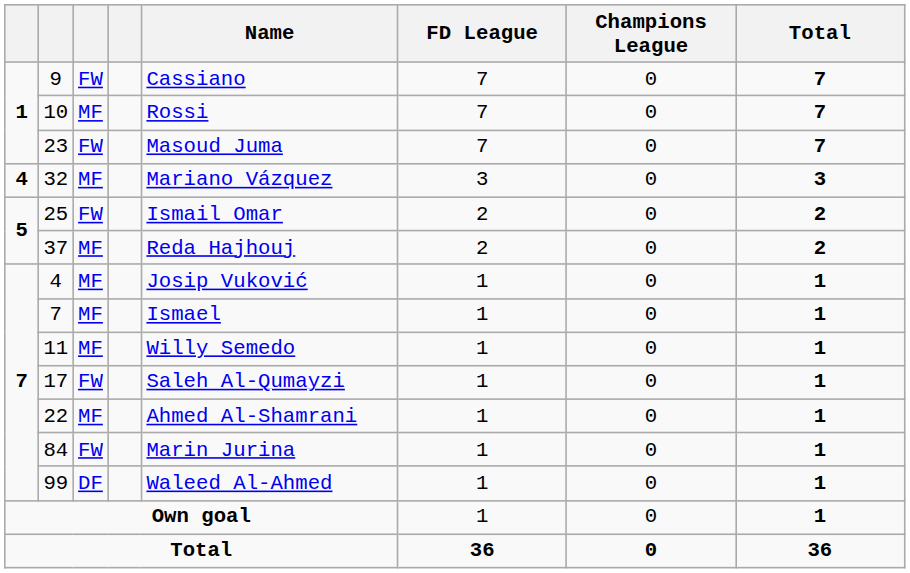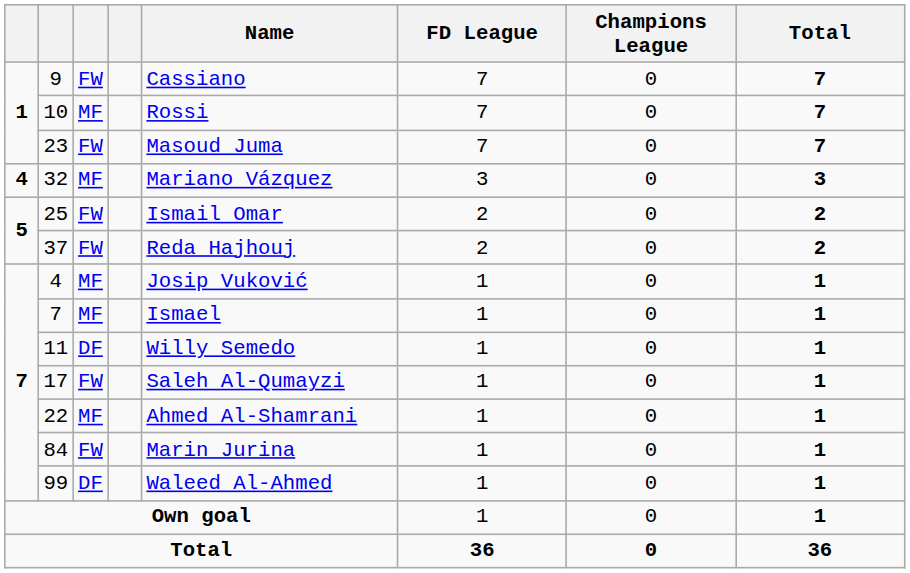 <table class="wikitable" style="text-align:center">
 <tr>
 <th width=15></th>
 <th width=15></th>
 <th width=15></th>
 <th width=15></th>
 <th width=155>Name</th>
 <th width=100>FD League</th>
 <th width=100>Champions League</th>
 <th width=100>Total</th>
 </tr>
 <tr>
 <td rowspan=3><strong>1</strong></td>
 <td>9</td>
 <td><a href='#'>FW</a></td>
 <td></td>
 <td align=left><a href='#'>Cassiano</a></td>
 <td>7</td>
 <td>0</td>
 <td><strong>7</strong></td>
 </tr>
 <tr>
 <td>10</td>
 <td><a href='#'>MF</a></td>
 <td></td>
 <td align=left><a href='#'>Rossi</a></td>
 <td>7</td>
 <td>0</td>
 <td><strong>7</strong></td>
 </tr>
 <tr>
 <td>23</td>
 <td><a href='#'>FW</a></td>
 <td></td>
 <td align=left><a href='#'>Masoud Juma</a></td>
 <td>7</td>
 <td>0</td>
 <td><strong>7</strong></td>
 </tr>
 <tr>
 <td><strong>4</strong></td>
 <td>32</td>
 <td><a href='#'>MF</a></td>
 <td></td>
 <td align=left><a href='#'>Mariano Vázquez</a></td>
 <td>3</td>
 <td>0</td>
 <td><strong>3</strong></td>
 </tr>
 <tr>
 <td rowspan=2><strong>5</strong></td>
 <td>25</td>
 <td><a href='#'>FW</a></td>
 <td></td>
 <td align=left><a href='#'>Ismail Omar</a></td>
 <td>2</td>
 <td>0</td>
 <td><strong>2</strong></td>
 </tr>
 <tr>
 <td>37</td>
-<td><a href='#'>MF</a></td>
+<td><a href='#'>FW</a></td>
 <td></td>
 <td align=left><a href='#'>Reda Hajhouj</a></td>
 <td>2</td>
 <td>0</td>
 <td><strong>2</strong></td>
 </tr>
 <tr>
 <td rowspan=7><strong>7</strong></td>
 <td>4</td>
 <td><a href='#'>MF</a></td>
 <td></td>
 <td align=left><a href='#'>Josip Vuković</a></td>
 <td>1</td>
 <td>0</td>
 <td><strong>1</strong></td>
 </tr>
 <tr>
 <td>7</td>
 <td><a href='#'>MF</a></td>
 <td></td>
 <td align=left><a href='#'>Ismael</a></td>
 <td>1</td>
 <td>0</td>
 <td><strong>1</strong></td>
 </tr>
 <tr>
 <td>11</td>
-<td><a href='#'>MF</a></td>
+<td><a href='#'>DF</a></td>
 <td></td>
 <td align=left><a href='#'>Willy Semedo</a></td>
 <td>1</td>
 <td>0</td>
 <td><strong>1</strong></td>
 </tr>
 <tr>
 <td>17</td>
 <td><a href='#'>FW</a></td>
 <td></td>
 <td align=left><a href='#'>Saleh Al-Qumayzi</a></td>
 <td>1</td>
 <td>0</td>
 <td><strong>1</strong></td>
 </tr>
 <tr>
 <td>22</td>
 <td><a href='#'>MF</a></td>
 <td></td>
 <td align=left><a href='#'>Ahmed Al-Shamrani</a></td>
 <td>1</td>
 <td>0</td>
 <td><strong>1</strong></td>
 </tr>
 <tr>
 <td>84</td>
 <td><a href='#'>FW</a></td>
 <td></td>
 <td align=left><a href='#'>Marin Jurina</a></td>
 <td>1</td>
 <td>0</td>
 <td><strong>1</strong></td>
 </tr>
 <tr>
 <td>99</td>
 <td><a href='#'>DF</a></td>
 <td></td>
 <td align=left><a href='#'>Waleed Al-Ahmed</a></td>
 <td>1</td>
 <td>0</td>
 <td><strong>1</strong></td>
 </tr>
 <tr>
 <td colspan=5><strong>Own goal</strong></td>
 <td>1</td>
 <td>0</td>
 <td><strong>1</strong></td>
 </tr>
 <tr>
 <td colspan=5><strong>Total</strong></td>
 <td><strong>36</strong></td>
 <td><strong>0</strong></td>
 <td><strong>36</strong></td>
 </tr>
 </table>
